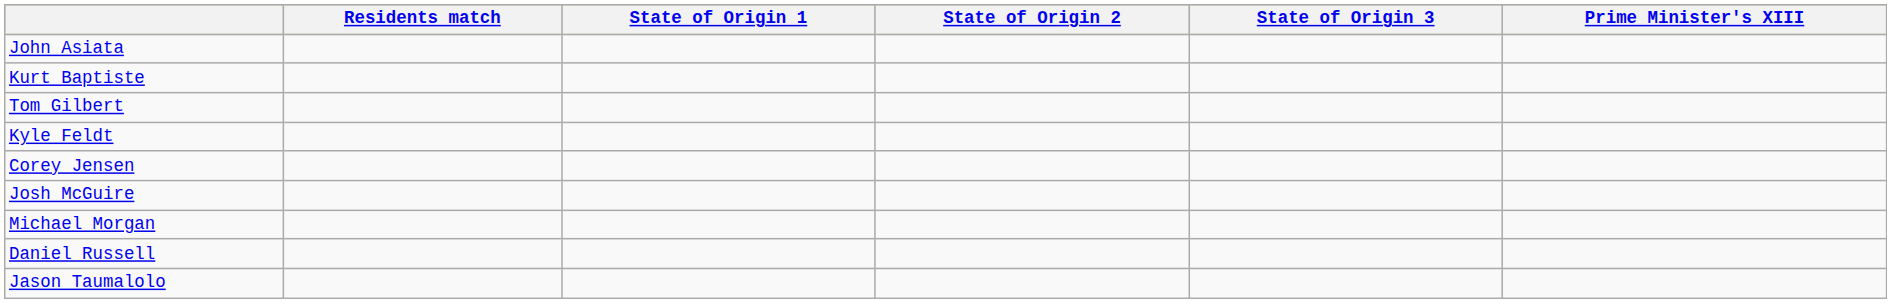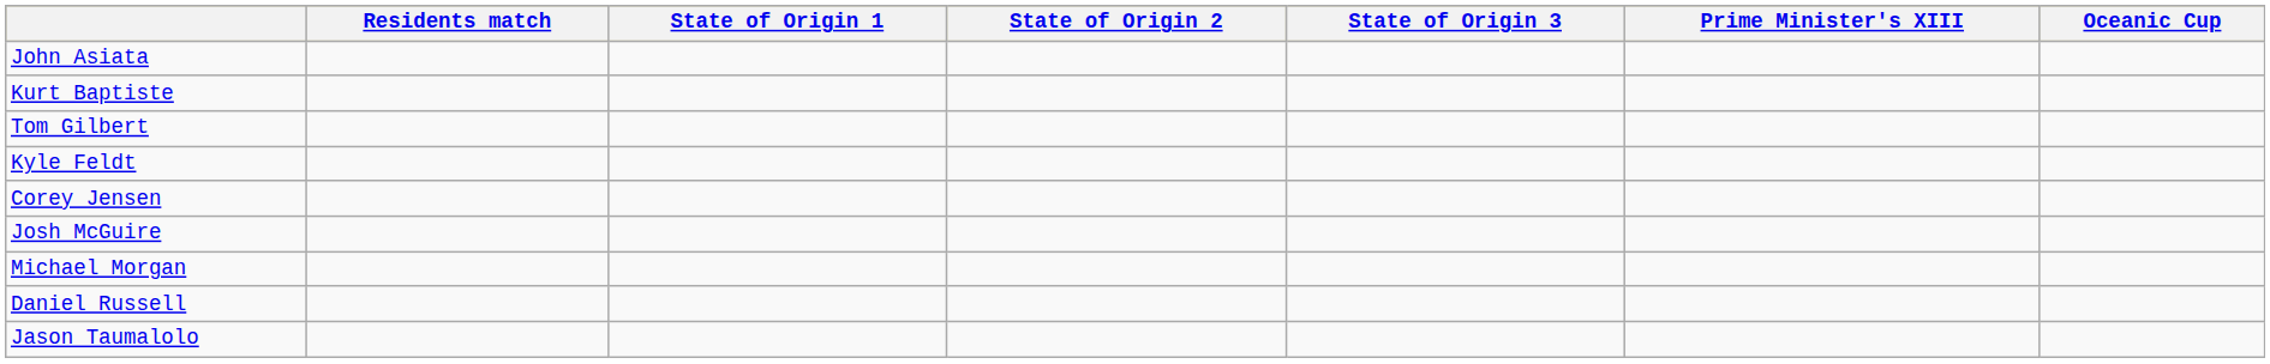 <table class="wikitable"  style="width:100%; font-size:90%;">
 <tr style="background:#bdb76b;">
 <th></th>
 <th><a href='#'>Residents match</a></th>
 <th><a href='#'>State of Origin 1</a></th>
 <th><a href='#'>State of Origin 2</a></th>
 <th><a href='#'>State of Origin 3</a></th>
 <th><a href='#'>Prime Minister's XIII</a></th>
+<th><a href='#'>Oceanic Cup</a></th>
 </tr>
 <tr>
 <td><a href='#'>John Asiata</a></td>
+<td></td>
 <td></td>
 <td></td>
 <td></td>
 <td></td>
 <td></td>
 </tr>
 <tr>
 <td><a href='#'>Kurt Baptiste</a></td>
 <td></td>
 <td></td>
 <td></td>
 <td></td>
 <td></td>
+<td></td>
 </tr>
 <tr>
 <td><a href='#'>Tom Gilbert</a></td>
+<td></td>
 <td></td>
 <td></td>
 <td></td>
 <td></td>
 <td></td>
 </tr>
 <tr>
 <td><a href='#'>Kyle Feldt</a></td>
 <td></td>
 <td></td>
 <td></td>
 <td></td>
 <td></td>
+<td></td>
 </tr>
 <tr>
 <td><a href='#'>Corey Jensen</a></td>
+<td></td>
 <td></td>
 <td></td>
 <td></td>
 <td></td>
 <td></td>
 </tr>
 <tr>
 <td><a href='#'>Josh McGuire</a></td>
 <td></td>
 <td></td>
 <td></td>
 <td></td>
 <td></td>
+<td></td>
 </tr>
 <tr>
 <td><a href='#'>Michael Morgan</a></td>
+<td></td>
 <td></td>
 <td></td>
 <td></td>
 <td></td>
 <td></td>
 </tr>
 <tr>
 <td><a href='#'>Daniel Russell</a></td>
 <td></td>
 <td></td>
 <td></td>
 <td></td>
 <td></td>
+<td></td>
 </tr>
 <tr>
 <td><a href='#'>Jason Taumalolo</a></td>
 <td></td>
 <td></td>
 <td></td>
 <td></td>
 <td></td>
+<td></td>
 </tr>
 </table>
